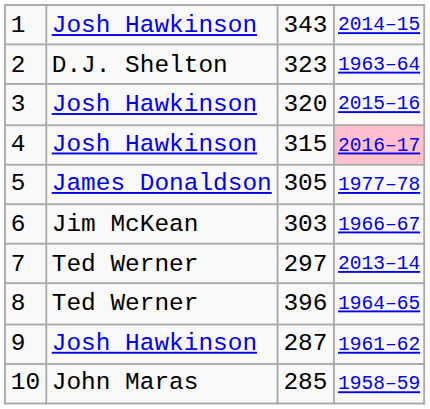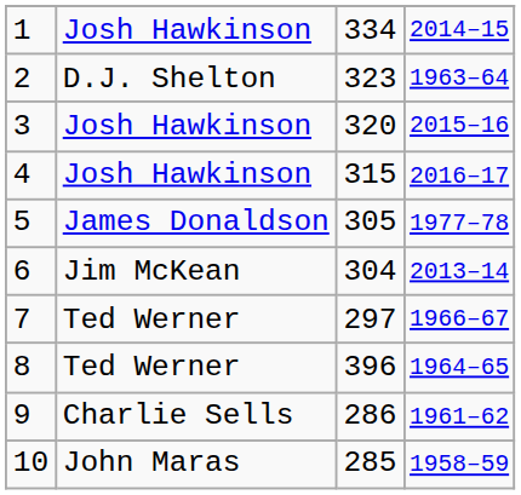 <table class="wikitable">
 <tr>
 </tr>
 <tr>
 <td>1</td>
 <td><a href='#'>Josh Hawkinson</a></td>
-<td>343</td>
+<td>334</td>
 <td style="font-size:80%;"><a href='#'>2014–15</a></td>
 </tr>
 <tr>
 <td>2</td>
 <td>D.J. Shelton</td>
 <td>323</td>
 <td style="font-size:80%;"><a href='#'>1963–64</a></td>
 </tr>
 <tr>
 <td>3</td>
 <td><a href='#'>Josh Hawkinson</a></td>
 <td>320</td>
 <td style="font-size:80%;"><a href='#'>2015–16</a></td>
 </tr>
 <tr>
 <td>4</td>
 <td><a href='#'>Josh Hawkinson</a></td>
 <td>315</td>
-<td style="background: pink; font-size:80%;"><a href='#'>2016–17</a></td>
+<td style="font-size:80%;"><a href='#'>2016–17</a></td>
 </tr>
 <tr>
 <td>5</td>
 <td><a href='#'>James Donaldson</a></td>
 <td>305</td>
 <td style="font-size:80%;"><a href='#'>1977–78</a></td>
 </tr>
 <tr>
 <td>6</td>
 <td>Jim McKean</td>
-<td>303</td>
-<td style="font-size:80%;"><a href='#'>1966–67</a></td>
+<td>304</td>
+<td style="font-size:80%;"><a href='#'>2013–14</a></td>
 </tr>
 <tr>
 <td>7</td>
 <td>Ted Werner</td>
 <td>297</td>
-<td style="font-size:80%;"><a href='#'>2013–14</a></td>
+<td style="font-size:80%;"><a href='#'>1966–67</a></td>
 </tr>
 <tr>
 <td>8</td>
 <td>Ted Werner</td>
 <td>396</td>
 <td style="font-size:80%;"><a href='#'>1964–65</a></td>
 </tr>
 <tr>
 <td>9</td>
-<td><a href='#'>Josh Hawkinson</a></td>
-<td>287</td>
+<td>Charlie Sells</td>
+<td>286</td>
 <td style="font-size:80%;"><a href='#'>1961–62</a></td>
 </tr>
 <tr>
 <td>10</td>
 <td>John Maras</td>
 <td>285</td>
 <td style="font-size:80%;"><a href='#'>1958–59</a></td>
 </tr>
 </table>
